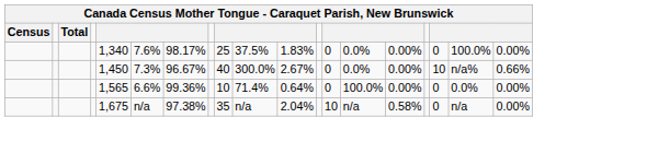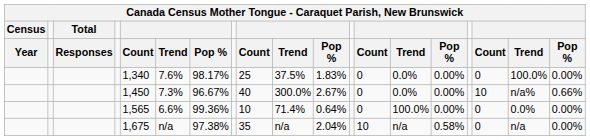 <table class="wikitable">
 <tr>
 <th colspan="19">Canada Census Mother Tongue - Caraquet Parish, New Brunswick</th>
 </tr>
 <tr>
 <th>Census</th>
 <td></td>
 <th>Total</th>
 <td colspan="1"></td>
 <th colspan="3"></th>
 <td colspan="1"></td>
 <th colspan="3"></th>
 <td colspan="1"></td>
 <th colspan="3"></th>
 <td colspan="1"></td>
 <th colspan="3"></th>
+</tr>
+<tr>
+<th>Year</th>
+<td></td>
+<th>Responses</th>
+<td></td>
+<th>Count</th>
+<th>Trend</th>
+<th>Pop %</th>
+<td></td>
+<th>Count</th>
+<th>Trend</th>
+<th>Pop %</th>
+<td></td>
+<th>Count</th>
+<th>Trend</th>
+<th>Pop %</th>
+<td></td>
+<th>Count</th>
+<th>Trend</th>
+<th>Pop %</th>
 </tr>
 <tr>
 <td></td>
 <td></td>
 <td></td>
 <td></td>
 <td>1,340</td>
 <td> 7.6%</td>
 <td>98.17%</td>
 <td></td>
 <td>25</td>
 <td> 37.5%</td>
 <td>1.83%</td>
 <td></td>
 <td>0</td>
 <td> 0.0%</td>
 <td>0.00%</td>
 <td></td>
 <td>0</td>
 <td> 100.0%</td>
 <td>0.00%</td>
 </tr>
 <tr>
 <td></td>
 <td></td>
 <td></td>
 <td></td>
 <td>1,450</td>
 <td> 7.3%</td>
 <td>96.67%</td>
 <td></td>
 <td>40</td>
 <td> 300.0%</td>
 <td>2.67%</td>
 <td></td>
 <td>0</td>
 <td> 0.0%</td>
 <td>0.00%</td>
 <td></td>
 <td>10</td>
 <td> n/a%</td>
 <td>0.66%</td>
 </tr>
 <tr>
 <td></td>
 <td></td>
 <td></td>
 <td></td>
 <td>1,565</td>
 <td> 6.6%</td>
 <td>99.36%</td>
 <td></td>
 <td>10</td>
 <td> 71.4%</td>
 <td>0.64%</td>
 <td></td>
 <td>0</td>
 <td> 100.0%</td>
 <td>0.00%</td>
 <td></td>
 <td>0</td>
 <td> 0.0%</td>
 <td>0.00%</td>
 </tr>
 <tr>
 <td></td>
 <td></td>
 <td></td>
 <td></td>
 <td>1,675</td>
 <td>n/a</td>
 <td>97.38%</td>
 <td></td>
 <td>35</td>
 <td>n/a</td>
 <td>2.04%</td>
 <td></td>
 <td>10</td>
 <td>n/a</td>
 <td>0.58%</td>
 <td></td>
 <td>0</td>
 <td>n/a</td>
 <td>0.00%</td>
 </tr>
 </table>
